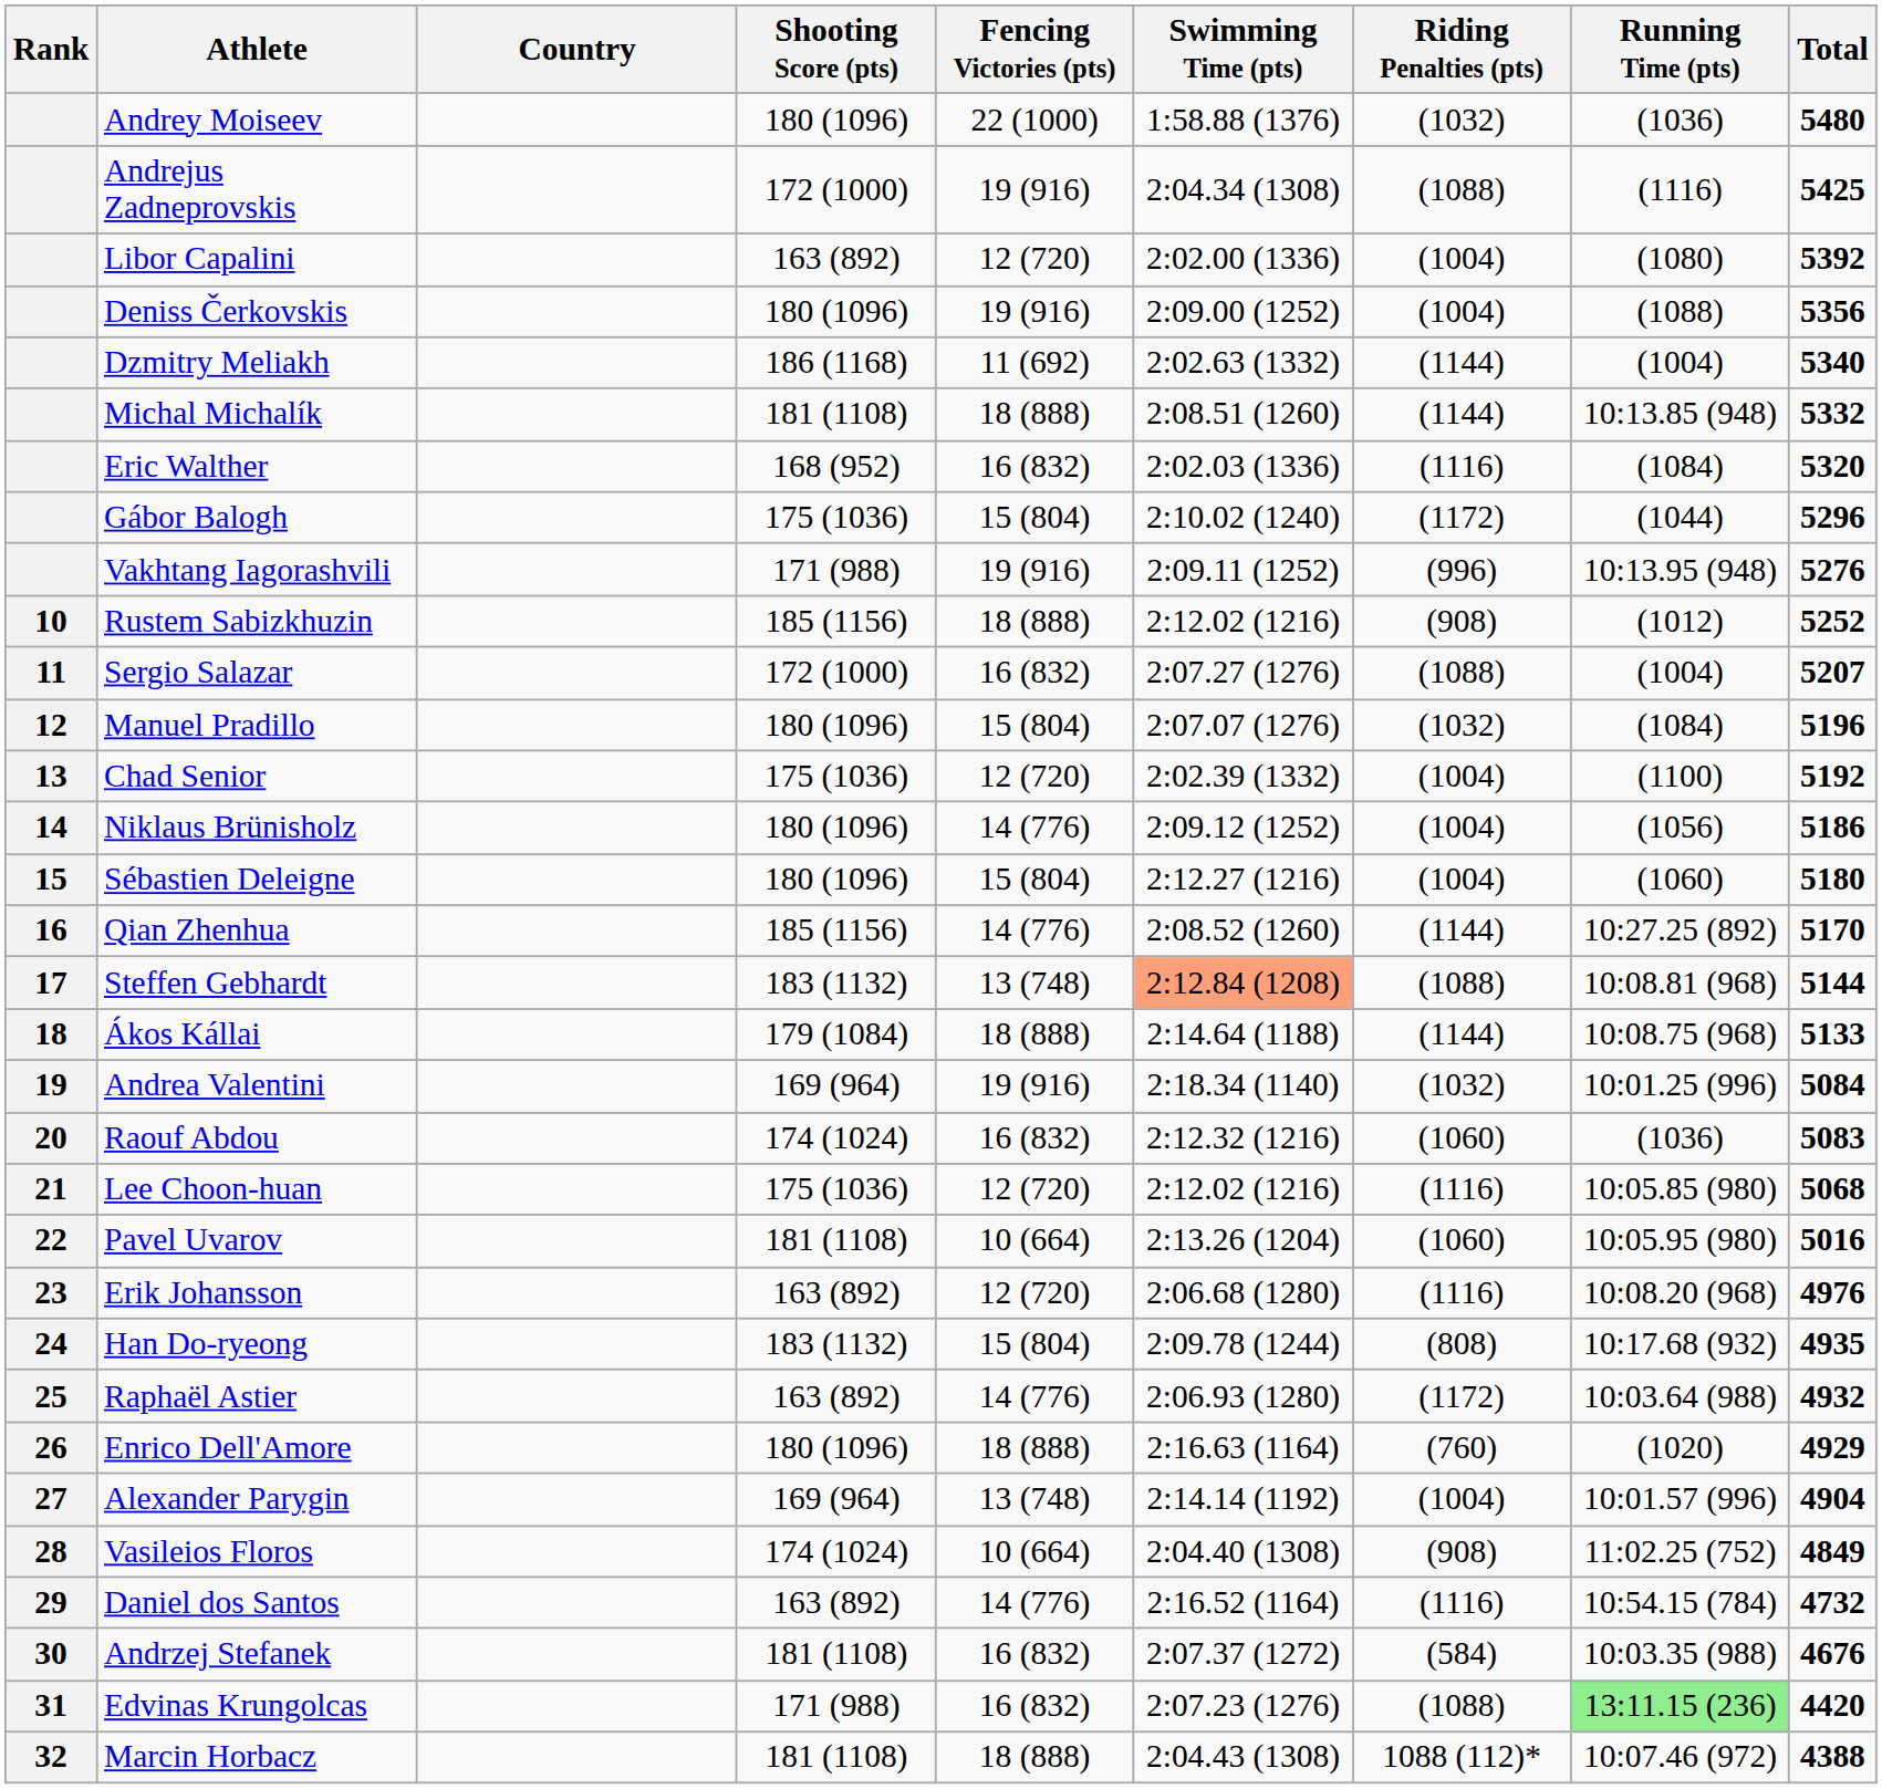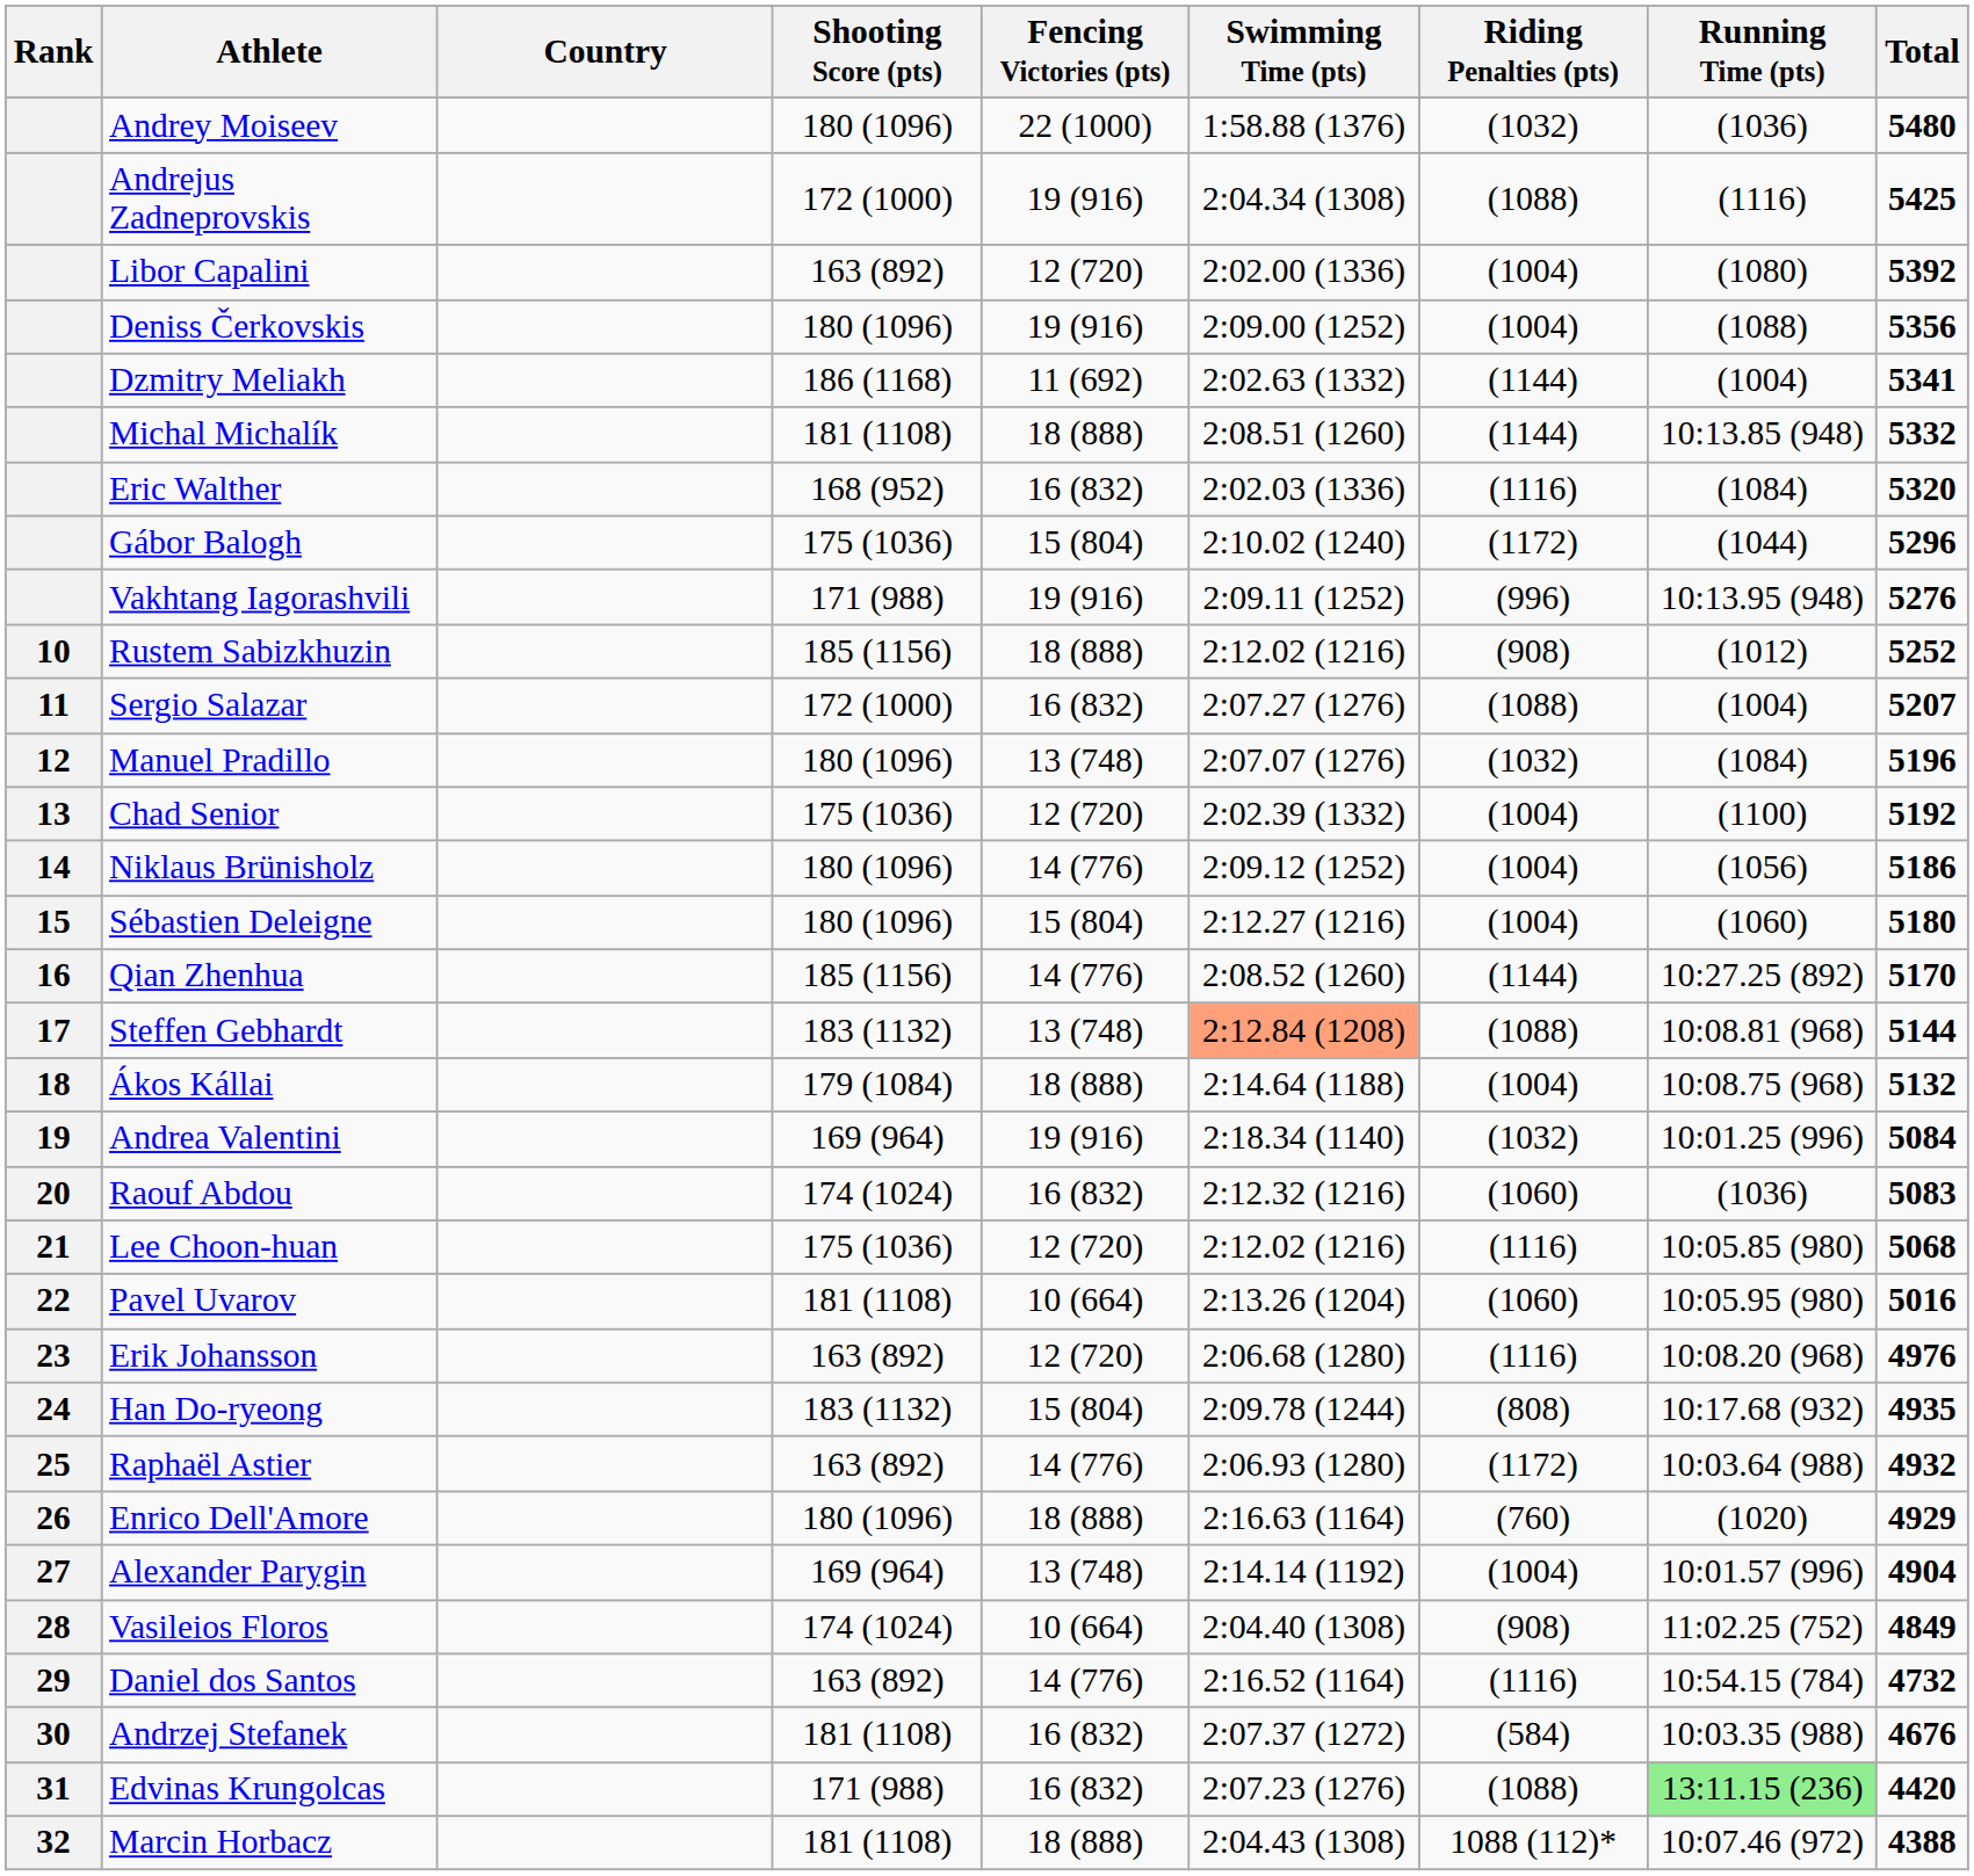 <table class="wikitable sortable" style="text-align:center">
 <tr>
 <th width=30>Rank</th>
 <th width=150>Athlete</th>
 <th width=150>Country</th>
 <th width=90>Shooting <br><small>Score (pts)</small></th>
 <th width=90>Fencing <br><small>Victories (pts)</small></th>
 <th width=100>Swimming <br><small>Time (pts)</small></th>
 <th width=100>Riding <br><small>Penalties (pts)</small></th>
 <th width=100>Running <br><small>Time (pts)</small></th>
 <th>Total</th>
 </tr>
 <tr>
 <th></th>
 <td align=left><a href='#'>Andrey Moiseev</a></td>
 <td align=left></td>
 <td>180 (1096)</td>
 <td>22 (1000)</td>
 <td>1:58.88 (1376)</td>
 <td> (1032)</td>
 <td> (1036)</td>
 <td><strong>5480</strong></td>
 </tr>
 <tr>
 <th></th>
 <td align=left><a href='#'>Andrejus Zadneprovskis</a></td>
 <td align=left></td>
 <td>172 (1000)</td>
 <td>19 (916)</td>
 <td>2:04.34 (1308)</td>
 <td> (1088)</td>
 <td> (1116)</td>
 <td><strong>5425</strong></td>
 </tr>
 <tr>
 <th></th>
 <td align=left><a href='#'>Libor Capalini</a></td>
 <td align=left></td>
 <td>163 (892)</td>
 <td>12 (720)</td>
 <td>2:02.00 (1336)</td>
 <td> (1004)</td>
 <td> (1080)</td>
 <td><strong>5392</strong></td>
 </tr>
 <tr>
 <th></th>
 <td align=left><a href='#'>Deniss Čerkovskis</a></td>
 <td align=left></td>
 <td>180 (1096)</td>
 <td>19 (916)</td>
 <td>2:09.00 (1252)</td>
 <td> (1004)</td>
 <td> (1088)</td>
 <td><strong>5356</strong></td>
 </tr>
 <tr>
 <th></th>
 <td align=left><a href='#'>Dzmitry Meliakh</a></td>
 <td align=left></td>
 <td>186 (1168)</td>
 <td>11 (692)</td>
 <td>2:02.63 (1332)</td>
 <td> (1144)</td>
 <td> (1004)</td>
-<td><strong>5340</strong></td>
+<td><strong>5341</strong></td>
 </tr>
 <tr>
 <th></th>
 <td align=left><a href='#'>Michal Michalík</a></td>
 <td align=left></td>
 <td>181 (1108)</td>
 <td>18 (888)</td>
 <td>2:08.51 (1260)</td>
 <td> (1144)</td>
 <td>10:13.85 (948)</td>
 <td><strong>5332</strong></td>
 </tr>
 <tr>
 <th></th>
 <td align=left><a href='#'>Eric Walther</a></td>
 <td align=left></td>
 <td>168 (952)</td>
 <td>16 (832)</td>
 <td>2:02.03 (1336)</td>
 <td> (1116)</td>
 <td> (1084)</td>
 <td><strong>5320</strong></td>
 </tr>
 <tr>
 <th></th>
 <td align=left><a href='#'>Gábor Balogh</a></td>
 <td align=left></td>
 <td>175 (1036)</td>
 <td>15 (804)</td>
 <td>2:10.02 (1240)</td>
 <td> (1172)</td>
 <td> (1044)</td>
 <td><strong>5296</strong></td>
 </tr>
 <tr>
 <th></th>
 <td align=left><a href='#'>Vakhtang Iagorashvili</a></td>
 <td align=left></td>
 <td>171 (988)</td>
 <td>19 (916)</td>
 <td>2:09.11 (1252)</td>
 <td> (996)</td>
 <td>10:13.95 (948)</td>
 <td><strong>5276</strong></td>
 </tr>
 <tr>
 <th>10</th>
 <td align=left><a href='#'>Rustem Sabizkhuzin</a></td>
 <td align=left></td>
 <td>185 (1156)</td>
 <td>18 (888)</td>
 <td>2:12.02 (1216)</td>
 <td> (908)</td>
 <td> (1012)</td>
 <td><strong>5252</strong></td>
 </tr>
 <tr>
 <th>11</th>
 <td align=left><a href='#'>Sergio Salazar</a></td>
 <td align=left></td>
 <td>172 (1000)</td>
 <td>16 (832)</td>
 <td>2:07.27 (1276)</td>
 <td> (1088)</td>
 <td> (1004)</td>
 <td><strong>5207</strong></td>
 </tr>
 <tr>
 <th>12</th>
 <td align=left><a href='#'>Manuel Pradillo</a></td>
 <td align=left></td>
 <td>180 (1096)</td>
-<td>15 (804)</td>
+<td>13 (748)</td>
 <td>2:07.07 (1276)</td>
 <td> (1032)</td>
 <td> (1084)</td>
 <td><strong>5196</strong></td>
 </tr>
 <tr>
 <th>13</th>
 <td align=left><a href='#'>Chad Senior</a></td>
 <td align=left></td>
 <td>175 (1036)</td>
 <td>12 (720)</td>
 <td>2:02.39 (1332)</td>
 <td> (1004)</td>
 <td> (1100)</td>
 <td><strong>5192</strong></td>
 </tr>
 <tr>
 <th>14</th>
 <td align=left><a href='#'>Niklaus Brünisholz</a></td>
 <td align=left></td>
 <td>180 (1096)</td>
 <td>14 (776)</td>
 <td>2:09.12 (1252)</td>
 <td> (1004)</td>
 <td> (1056)</td>
 <td><strong>5186</strong></td>
 </tr>
 <tr>
 <th>15</th>
 <td align=left><a href='#'>Sébastien Deleigne</a></td>
 <td align=left></td>
 <td>180 (1096)</td>
 <td>15 (804)</td>
 <td>2:12.27 (1216)</td>
 <td> (1004)</td>
 <td> (1060)</td>
 <td><strong>5180</strong></td>
 </tr>
 <tr>
 <th>16</th>
 <td align=left><a href='#'>Qian Zhenhua</a></td>
 <td align=left></td>
 <td>185 (1156)</td>
 <td>14 (776)</td>
 <td>2:08.52 (1260)</td>
 <td> (1144)</td>
 <td>10:27.25 (892)</td>
 <td><strong>5170</strong></td>
 </tr>
 <tr>
 <th>17</th>
 <td align=left><a href='#'>Steffen Gebhardt</a></td>
 <td align=left></td>
 <td>183 (1132)</td>
 <td>13 (748)</td>
 <td style="background: lightsalmon;">2:12.84 (1208)</td>
 <td> (1088)</td>
 <td>10:08.81 (968)</td>
 <td><strong>5144</strong></td>
 </tr>
 <tr>
 <th>18</th>
 <td align=left><a href='#'>Ákos Kállai</a></td>
 <td align=left></td>
 <td>179 (1084)</td>
 <td>18 (888)</td>
 <td>2:14.64 (1188)</td>
-<td> (1144)</td>
+<td> (1004)</td>
 <td>10:08.75 (968)</td>
-<td><strong>5133</strong></td>
+<td><strong>5132</strong></td>
 </tr>
 <tr>
 <th>19</th>
 <td align=left><a href='#'>Andrea Valentini</a></td>
 <td align=left></td>
 <td>169 (964)</td>
 <td>19 (916)</td>
 <td>2:18.34 (1140)</td>
 <td> (1032)</td>
 <td>10:01.25 (996)</td>
 <td><strong>5084</strong></td>
 </tr>
 <tr>
 <th>20</th>
 <td align=left><a href='#'>Raouf Abdou</a></td>
 <td align=left></td>
 <td>174 (1024)</td>
 <td>16 (832)</td>
 <td>2:12.32 (1216)</td>
 <td> (1060)</td>
 <td> (1036)</td>
 <td><strong>5083</strong></td>
 </tr>
 <tr>
 <th>21</th>
 <td align=left><a href='#'>Lee Choon-huan</a></td>
 <td align=left></td>
 <td>175 (1036)</td>
 <td>12 (720)</td>
 <td>2:12.02 (1216)</td>
 <td> (1116)</td>
 <td>10:05.85 (980)</td>
 <td><strong>5068</strong></td>
 </tr>
 <tr>
 <th>22</th>
 <td align=left><a href='#'>Pavel Uvarov</a></td>
 <td align=left></td>
 <td>181 (1108)</td>
 <td>10 (664)</td>
 <td>2:13.26 (1204)</td>
 <td> (1060)</td>
 <td>10:05.95 (980)</td>
 <td><strong>5016</strong></td>
 </tr>
 <tr>
 <th>23</th>
 <td align=left><a href='#'>Erik Johansson</a></td>
 <td align=left></td>
 <td>163 (892)</td>
 <td>12 (720)</td>
 <td>2:06.68 (1280)</td>
 <td> (1116)</td>
 <td>10:08.20 (968)</td>
 <td><strong>4976</strong></td>
 </tr>
 <tr>
 <th>24</th>
 <td align=left><a href='#'>Han Do-ryeong</a></td>
 <td align=left></td>
 <td>183 (1132)</td>
 <td>15 (804)</td>
 <td>2:09.78 (1244)</td>
 <td> (808)</td>
 <td>10:17.68 (932)</td>
 <td><strong>4935</strong></td>
 </tr>
 <tr>
 <th>25</th>
 <td align=left><a href='#'>Raphaël Astier</a></td>
 <td align=left></td>
 <td>163 (892)</td>
 <td>14 (776)</td>
 <td>2:06.93 (1280)</td>
 <td> (1172)</td>
 <td>10:03.64 (988)</td>
 <td><strong>4932</strong></td>
 </tr>
 <tr>
 <th>26</th>
 <td align=left><a href='#'>Enrico Dell'Amore</a></td>
 <td align=left></td>
 <td>180 (1096)</td>
 <td>18 (888)</td>
 <td>2:16.63 (1164)</td>
 <td> (760)</td>
 <td> (1020)</td>
 <td><strong>4929</strong></td>
 </tr>
 <tr>
 <th>27</th>
 <td align=left><a href='#'>Alexander Parygin</a></td>
 <td align=left></td>
 <td>169 (964)</td>
 <td>13 (748)</td>
 <td>2:14.14 (1192)</td>
 <td> (1004)</td>
 <td>10:01.57 (996)</td>
 <td><strong>4904</strong></td>
 </tr>
 <tr>
 <th>28</th>
 <td align=left><a href='#'>Vasileios Floros</a></td>
 <td align=left></td>
 <td>174 (1024)</td>
 <td>10 (664)</td>
 <td>2:04.40 (1308)</td>
 <td> (908)</td>
 <td>11:02.25 (752)</td>
 <td><strong>4849</strong></td>
 </tr>
 <tr>
 <th>29</th>
 <td align=left><a href='#'>Daniel dos Santos</a></td>
 <td align=left></td>
 <td>163 (892)</td>
 <td>14 (776)</td>
 <td>2:16.52 (1164)</td>
 <td> (1116)</td>
 <td>10:54.15 (784)</td>
 <td><strong>4732</strong></td>
 </tr>
 <tr>
 <th>30</th>
 <td align=left><a href='#'>Andrzej Stefanek</a></td>
 <td align=left></td>
 <td>181 (1108)</td>
 <td>16 (832)</td>
 <td>2:07.37 (1272)</td>
 <td> (584)</td>
 <td>10:03.35 (988)</td>
 <td><strong>4676</strong></td>
 </tr>
 <tr>
 <th>31</th>
 <td align=left><a href='#'>Edvinas Krungolcas</a></td>
 <td align=left></td>
 <td>171 (988)</td>
 <td>16 (832)</td>
 <td>2:07.23 (1276)</td>
 <td> (1088)</td>
 <td style="background: lightgreen;">13:11.15 (236)</td>
 <td><strong>4420</strong></td>
 </tr>
 <tr>
 <th>32</th>
 <td align=left><a href='#'>Marcin Horbacz</a></td>
 <td align=left></td>
 <td>181 (1108)</td>
 <td>18 (888)</td>
 <td>2:04.43 (1308)</td>
 <td>1088 (112)*</td>
 <td>10:07.46 (972)</td>
 <td><strong>4388</strong></td>
 </tr>
 </table>
